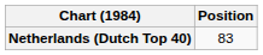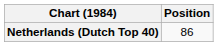 <table class="wikitable plainrowheaders" style="text-align:center">
 <tr>
 <th scope="col">Chart (1984)</th>
 <th scope="col">Position</th>
 </tr>
 <tr>
 <th scope="row">Netherlands (Dutch Top 40)</th>
-<td>83</td>
+<td>86</td>
 </tr>
 </table>
